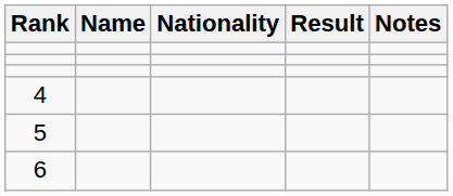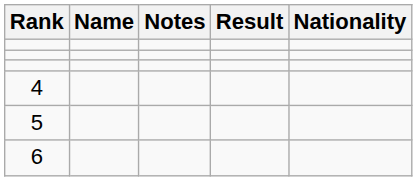 <table class="wikitable sortable" style="text-align:center">
 <tr>
 <th>Rank</th>
 <th>Name</th>
+<th>Notes</th>
+<th>Result</th>
 <th>Nationality</th>
-<th>Result</th>
-<th>Notes</th>
 </tr>
 <tr>
 <td></td>
 <td align=left></td>
-<td align=left></td>
 <td></td>
 <td></td>
+<td align=left></td>
 </tr>
 <tr>
 <td></td>
 <td align=left></td>
-<td align=left></td>
 <td></td>
 <td></td>
+<td align=left></td>
 </tr>
 <tr>
 <td></td>
 <td align=left></td>
-<td align=left></td>
 <td></td>
 <td></td>
+<td align=left></td>
 </tr>
 <tr>
 <td>4</td>
 <td align=left></td>
-<td align=left></td>
 <td></td>
 <td></td>
+<td align=left></td>
 </tr>
 <tr>
 <td>5</td>
 <td align=left></td>
-<td align=left></td>
 <td></td>
 <td></td>
+<td align=left></td>
 </tr>
 <tr>
 <td>6</td>
 <td align=left></td>
-<td align=left></td>
 <td></td>
 <td></td>
+<td align=left></td>
 </tr>
 </table>
